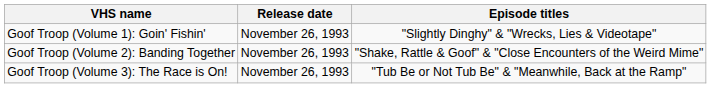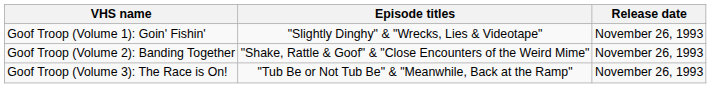 <table class="wikitable">
 <tr>
 <th>VHS name</th>
+<th>Episode titles</th>
 <th>Release date</th>
-<th>Episode titles</th>
 </tr>
 <tr>
 <td>Goof Troop (Volume 1): Goin' Fishin'</td>
+<td style="text-align:center;">"Slightly Dinghy" & "Wrecks, Lies & Videotape"</td>
 <td>November 26, 1993</td>
-<td style="text-align:center;">"Slightly Dinghy" & "Wrecks, Lies & Videotape"</td>
 </tr>
 <tr>
 <td>Goof Troop (Volume 2): Banding Together</td>
+<td style="text-align:center;">"Shake, Rattle & Goof" & "Close Encounters of the Weird Mime"</td>
 <td>November 26, 1993</td>
-<td style="text-align:center;">"Shake, Rattle & Goof" & "Close Encounters of the Weird Mime"</td>
 </tr>
 <tr>
 <td>Goof Troop (Volume 3): The Race is On!</td>
+<td style="text-align:center;">"Tub Be or Not Tub Be" & "Meanwhile, Back at the Ramp"</td>
 <td>November 26, 1993</td>
-<td style="text-align:center;">"Tub Be or Not Tub Be" & "Meanwhile, Back at the Ramp"</td>
 </tr>
 </table>
